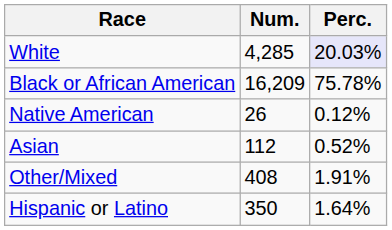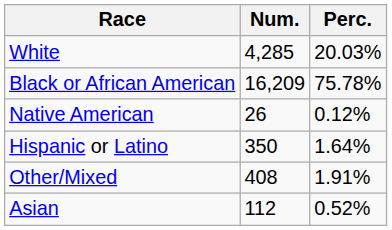 <table class="wikitable">
 <tr>
 <th>Race</th>
 <th>Num.</th>
 <th>Perc.</th>
 </tr>
 <tr>
 <td><a href='#'>White</a></td>
 <td>4,285</td>
-<td style="background: lavender;">20.03%</td>
+<td>20.03%</td>
 </tr>
 <tr>
 <td><a href='#'>Black or African American</a></td>
 <td>16,209</td>
 <td>75.78%</td>
 </tr>
 <tr>
 <td><a href='#'>Native American</a></td>
 <td>26</td>
 <td>0.12%</td>
 </tr>
 <tr>
-<td><a href='#'>Asian</a></td>
-<td>112</td>
-<td>0.52%</td>
+<td><a href='#'>Hispanic</a> or <a href='#'>Latino</a></td>
+<td>350</td>
+<td>1.64%</td>
 </tr>
 <tr>
 <td><a href='#'>Other/Mixed</a></td>
 <td>408</td>
 <td>1.91%</td>
 </tr>
 <tr>
-<td><a href='#'>Hispanic</a> or <a href='#'>Latino</a></td>
-<td>350</td>
-<td>1.64%</td>
+<td><a href='#'>Asian</a></td>
+<td>112</td>
+<td>0.52%</td>
 </tr>
 </table>
